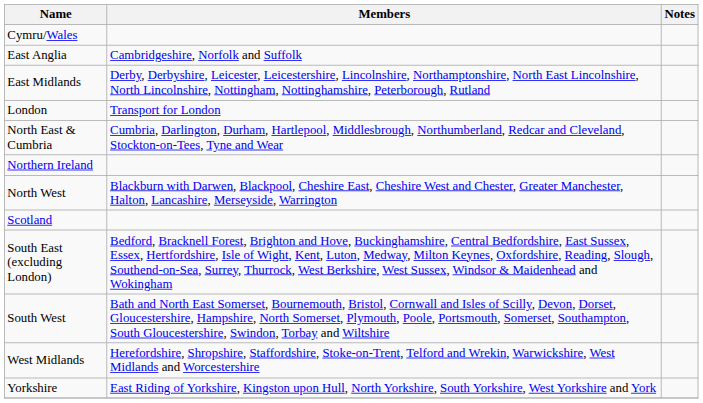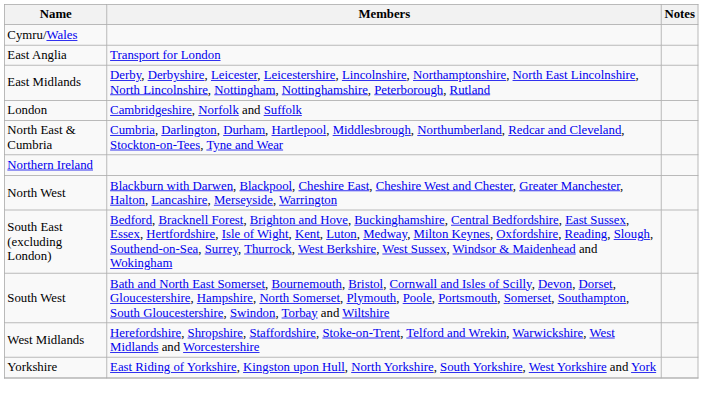 <table class="wikitable unsortable">
 <tr>
 <th>Name</th>
 <th>Members</th>
 <th>Notes</th>
 </tr>
 <tr>
 <td>Cymru/<a href='#'>Wales</a></td>
 <td></td>
 <td></td>
 </tr>
 <tr>
 <td>East Anglia</td>
-<td><a href='#'>Cambridgeshire</a>, <a href='#'>Norfolk</a> and <a href='#'>Suffolk</a></td>
+<td><a href='#'>Transport for London</a></td>
 <td></td>
 </tr>
 <tr>
 <td>East Midlands</td>
 <td><a href='#'>Derby</a>, <a href='#'>Derbyshire</a>, <a href='#'>Leicester</a>, <a href='#'>Leicestershire</a>, <a href='#'>Lincolnshire</a>, <a href='#'>Northamptonshire</a>, <a href='#'>North East Lincolnshire</a>, <a href='#'>North Lincolnshire</a>, <a href='#'>Nottingham</a>, <a href='#'>Nottinghamshire</a>, <a href='#'>Peterborough</a>, <a href='#'>Rutland</a></td>
 <td></td>
 </tr>
 <tr>
 <td>London</td>
-<td><a href='#'>Transport for London</a></td>
+<td><a href='#'>Cambridgeshire</a>, <a href='#'>Norfolk</a> and <a href='#'>Suffolk</a></td>
 <td></td>
 </tr>
 <tr>
 <td>North East & Cumbria</td>
 <td><a href='#'>Cumbria</a>, <a href='#'>Darlington</a>, <a href='#'>Durham</a>, <a href='#'>Hartlepool</a>, <a href='#'>Middlesbrough</a>, <a href='#'>Northumberland</a>, <a href='#'>Redcar and Cleveland</a>, <a href='#'>Stockton-on-Tees</a>, <a href='#'>Tyne and Wear</a></td>
 <td></td>
 </tr>
 <tr>
 <td><a href='#'>Northern Ireland</a></td>
 <td></td>
 <td></td>
 </tr>
 <tr>
 <td>North West</td>
 <td><a href='#'>Blackburn with Darwen</a>, <a href='#'>Blackpool</a>, <a href='#'>Cheshire East</a>, <a href='#'>Cheshire West and Chester</a>, <a href='#'>Greater Manchester</a>, <a href='#'>Halton</a>, <a href='#'>Lancashire</a>, <a href='#'>Merseyside</a>, <a href='#'>Warrington</a></td>
-<td></td>
-</tr>
-<tr>
-<td><a href='#'>Scotland</a></td>
-<td></td>
 <td></td>
 </tr>
 <tr>
 <td>South East (excluding London)</td>
 <td><a href='#'>Bedford</a>, <a href='#'>Bracknell Forest</a>, <a href='#'>Brighton and Hove</a>, <a href='#'>Buckinghamshire</a>, <a href='#'>Central Bedfordshire</a>, <a href='#'>East Sussex</a>, <a href='#'>Essex</a>, <a href='#'>Hertfordshire</a>, <a href='#'>Isle of Wight</a>, <a href='#'>Kent</a>, <a href='#'>Luton</a>, <a href='#'>Medway</a>, <a href='#'>Milton Keynes</a>, <a href='#'>Oxfordshire</a>, <a href='#'>Reading</a>, <a href='#'>Slough</a>, <a href='#'>Southend-on-Sea</a>, <a href='#'>Surrey</a>, <a href='#'>Thurrock</a>,  <a href='#'>West Berkshire</a>,  <a href='#'>West Sussex</a>,  <a href='#'>Windsor & Maidenhead</a> and <a href='#'>Wokingham</a></td>
 <td></td>
 </tr>
 <tr>
 <td>South West</td>
 <td><a href='#'>Bath and North East Somerset</a>, <a href='#'>Bournemouth</a>, <a href='#'>Bristol</a>, <a href='#'>Cornwall and Isles of Scilly</a>, <a href='#'>Devon</a>, <a href='#'>Dorset</a>, <a href='#'>Gloucestershire</a>, <a href='#'>Hampshire</a>, <a href='#'>North Somerset</a>, <a href='#'>Plymouth</a>, <a href='#'>Poole</a>, <a href='#'>Portsmouth</a>, <a href='#'>Somerset</a>, <a href='#'>Southampton</a>, <a href='#'>South Gloucestershire</a>, <a href='#'>Swindon</a>, <a href='#'>Torbay</a> and <a href='#'>Wiltshire</a></td>
 <td></td>
 </tr>
 <tr>
 <td>West Midlands</td>
 <td><a href='#'>Herefordshire</a>, <a href='#'>Shropshire</a>, <a href='#'>Staffordshire</a>, <a href='#'>Stoke-on-Trent</a>, <a href='#'>Telford and Wrekin</a>, <a href='#'>Warwickshire</a>, <a href='#'>West Midlands</a> and <a href='#'>Worcestershire</a></td>
 <td></td>
 </tr>
 <tr>
 <td>Yorkshire</td>
 <td><a href='#'>East Riding of Yorkshire</a>, <a href='#'>Kingston upon Hull</a>, <a href='#'>North Yorkshire</a>, <a href='#'>South Yorkshire</a>, <a href='#'>West Yorkshire</a> and <a href='#'>York</a></td>
 <td></td>
 </tr>
 <tr>
 </tr>
 </table>
